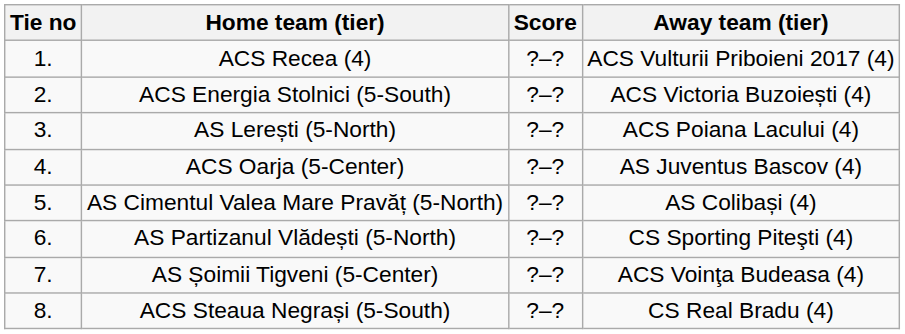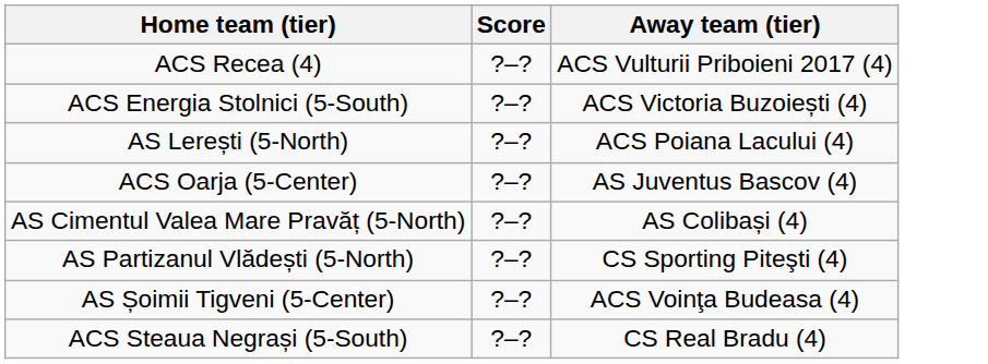 <table class="wikitable" style="text-align: center">
 <tr>
-<th>Tie no</th>
 <th>Home team (tier)</th>
 <th>Score</th>
 <th>Away team (tier)</th>
 </tr>
 <tr>
-<td>1.</td>
 <td>ACS Recea (4)</td>
 <td>?–?</td>
 <td>ACS Vulturii Priboieni 2017 (4)</td>
 </tr>
 <tr>
-<td>2.</td>
 <td>ACS Energia Stolnici (5-South)</td>
 <td>?–?</td>
 <td>ACS Victoria Buzoiești (4)</td>
 </tr>
 <tr>
-<td>3.</td>
 <td>AS Lerești (5-North)</td>
 <td>?–?</td>
 <td>ACS Poiana Lacului (4)</td>
 </tr>
 <tr>
-<td>4.</td>
 <td>ACS Oarja (5-Center)</td>
 <td>?–?</td>
 <td>AS Juventus Bascov (4)</td>
 </tr>
 <tr>
-<td>5.</td>
 <td>AS Cimentul Valea Mare Pravăț (5-North)</td>
 <td>?–?</td>
 <td>AS Colibași (4)</td>
 </tr>
 <tr>
-<td>6.</td>
 <td>AS Partizanul Vlădești (5-North)</td>
 <td>?–?</td>
 <td>CS Sporting Piteşti (4)</td>
 </tr>
 <tr>
-<td>7.</td>
 <td>AS Șoimii Tigveni (5-Center)</td>
 <td>?–?</td>
 <td>ACS Voinţa Budeasa (4)</td>
 </tr>
 <tr>
-<td>8.</td>
 <td>ACS Steaua Negrași (5-South)</td>
 <td>?–?</td>
 <td>CS Real Bradu (4)</td>
 </tr>
 </table>
